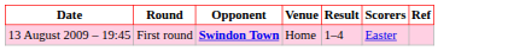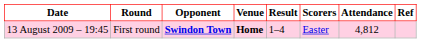 <table class="wikitable">
 <tr>
 <th style="background:#FFFFFF; color:black; border:1px solid red;">Date</th>
 <th style="background:#FFFFFF; color:black; border:1px solid red;">Round</th>
 <th style="background:#FFFFFF; color:black; border:1px solid red;">Opponent</th>
 <th style="background:#FFFFFF; color:black; border:1px solid red;">Venue</th>
 <th style="background:#FFFFFF; color:black; border:1px solid red;">Result</th>
 <th style="background:#FFFFFF; color:black; border:1px solid red;">Scorers</th>
+<th style="background:#FFFFFF; color:black; border:1px solid red;">Attendance</th>
 <th style="background:#FFFFFF; color:black; border:1px solid red;">Ref</th>
 </tr>
 <tr bgcolor = "#ffd0e3">
 <td>13 August 2009 – 19:45</td>
 <td align="center">First round</td>
 <td><strong><a href='#'>Swindon Town</a></strong></td>
-<td>Home</td>
+<td><strong>Home</strong></td>
 <td>1–4</td>
 <td><a href='#'>Easter</a></td>
+<td align="center">4,812</td>
 <td></td>
 </tr>
 </table>
